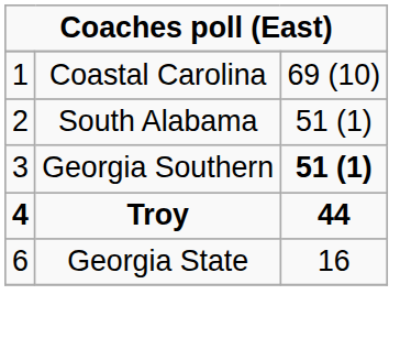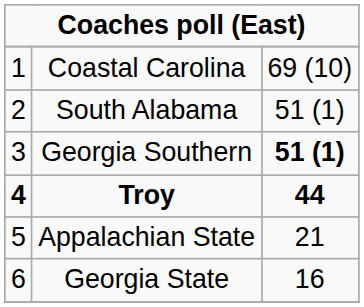 <table class="wikitable">
 <tr align="center">
 <td align="center" Colspan="3"><strong>Coaches poll (East)</strong></td>
 </tr>
 <tr align="center">
 </tr>
 <tr align="center">
 <td>1</td>
 <td>Coastal Carolina</td>
 <td>69 (10)</td>
 </tr>
 <tr align="center">
 <td>2</td>
 <td>South Alabama</td>
 <td>51 (1)</td>
 </tr>
 <tr align="center">
 <td>3</td>
 <td>Georgia Southern</td>
 <td><strong>51 (1)</strong></td>
 </tr>
 <tr align="center">
 <td><strong>4</strong></td>
 <td><strong>Troy</strong></td>
 <td><strong>44</strong></td>
 </tr>
 <tr align="center">
+<td>5</td>
+<td>Appalachian State</td>
+<td>21</td>
+</tr>
+<tr align="center">
 <td>6</td>
 <td>Georgia State</td>
 <td>16</td>
 </tr>
 <tr align="center">
 </tr>
 </table>
